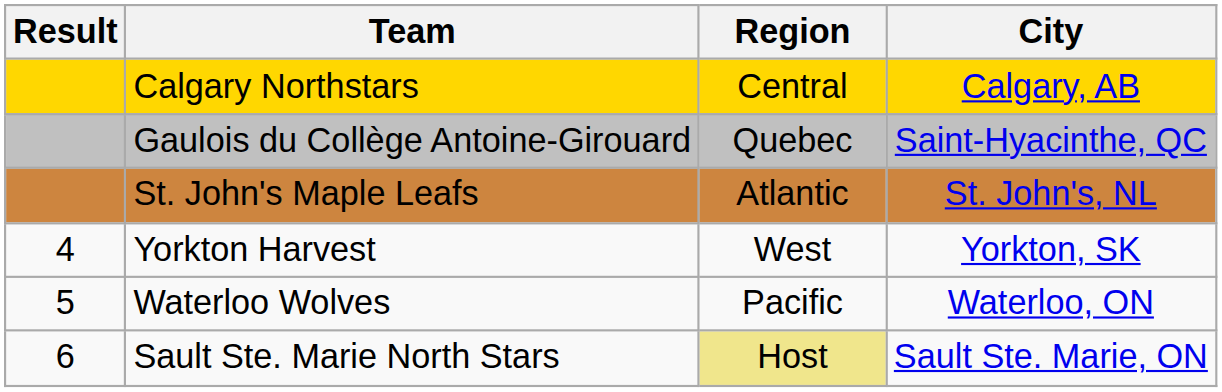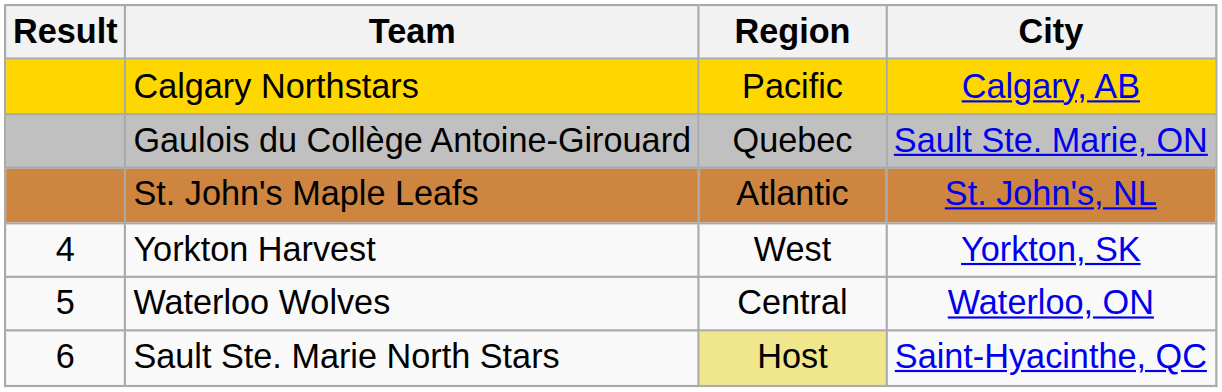 <table class="wikitable" style="text-align: center;">
 <tr>
 <th width=20>Result</th>
 <th>Team</th>
 <th width=80>Region</th>
 <th>City</th>
 </tr>
 <tr align="center" bgcolor=gold>
 <td></td>
 <td align="left">Calgary Northstars</td>
-<td>Central</td>
+<td>Pacific</td>
 <td><a href='#'>Calgary, AB</a></td>
 </tr>
 <tr align="center" bgcolor=silver>
 <td></td>
 <td align="left">Gaulois du Collège Antoine-Girouard</td>
 <td>Quebec</td>
-<td><a href='#'>Saint-Hyacinthe, QC</a></td>
+<td><a href='#'>Sault Ste. Marie, ON</a></td>
 </tr>
 <tr align="center" bgcolor=peru>
 <td></td>
 <td align="left">St. John's Maple Leafs</td>
 <td>Atlantic</td>
 <td><a href='#'>St. John's, NL</a></td>
 </tr>
 <tr>
 <td>4</td>
 <td align="left">Yorkton Harvest</td>
 <td>West</td>
 <td><a href='#'>Yorkton, SK</a></td>
 </tr>
 <tr>
 <td>5</td>
 <td align="left">Waterloo Wolves</td>
-<td>Pacific</td>
+<td>Central</td>
 <td><a href='#'>Waterloo, ON</a></td>
 </tr>
 <tr>
 <td>6</td>
 <td align="left">Sault Ste. Marie North Stars</td>
 <td style="background: khaki;">Host</td>
-<td><a href='#'>Sault Ste. Marie, ON</a></td>
+<td><a href='#'>Saint-Hyacinthe, QC</a></td>
 </tr>
 </table>
